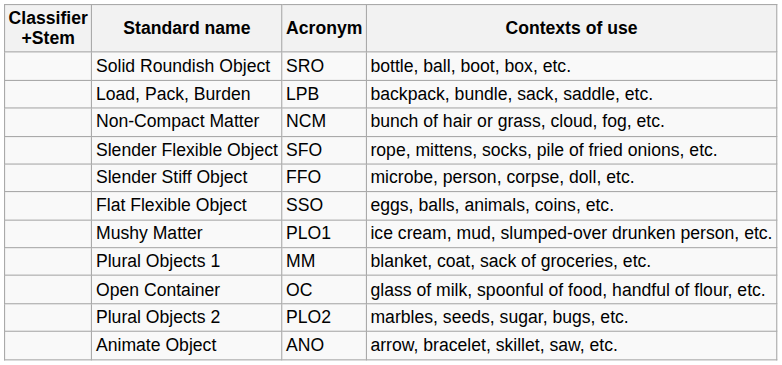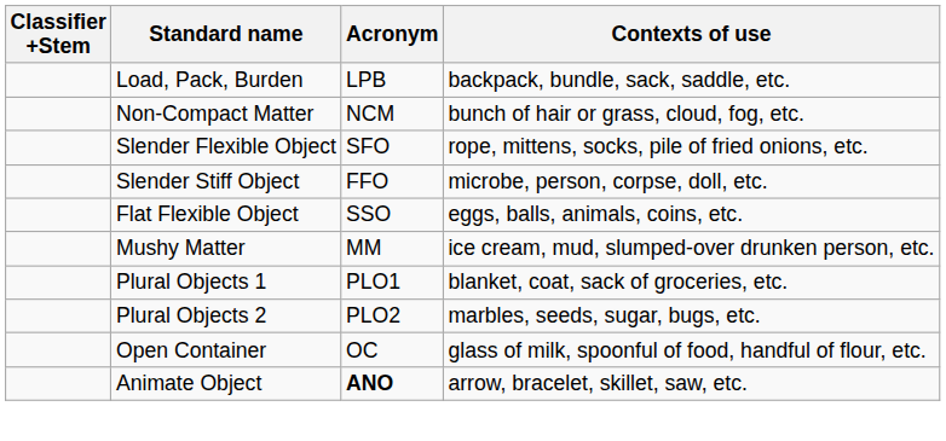 <table class="wikitable">
 <tr>
 <th>Classifier<br>+Stem</th>
 <th>Standard name</th>
 <th>Acronym</th>
 <th>Contexts of use</th>
-</tr>
-<tr>
-<td></td>
-<td>Solid Roundish Object</td>
-<td>SRO</td>
-<td>bottle, ball, boot, box, etc.</td>
 </tr>
 <tr>
 <td></td>
 <td>Load, Pack, Burden</td>
 <td>LPB</td>
 <td>backpack, bundle, sack, saddle, etc.</td>
 </tr>
 <tr>
 <td></td>
 <td>Non-Compact Matter</td>
 <td>NCM</td>
 <td>bunch of hair or grass, cloud, fog, etc.</td>
 </tr>
 <tr>
 <td></td>
 <td>Slender Flexible Object</td>
 <td>SFO</td>
 <td>rope, mittens, socks, pile of fried onions, etc.</td>
 </tr>
 <tr>
 <td></td>
 <td>Slender Stiff Object</td>
 <td>FFO</td>
 <td>microbe, person, corpse, doll, etc.</td>
 </tr>
 <tr>
 <td></td>
 <td>Flat Flexible Object</td>
 <td>SSO</td>
 <td>eggs, balls, animals, coins, etc.</td>
 </tr>
 <tr>
 <td></td>
 <td>Mushy Matter</td>
-<td>PLO1</td>
+<td>MM</td>
 <td>ice cream, mud, slumped-over drunken person, etc.</td>
 </tr>
 <tr>
 <td></td>
 <td>Plural Objects 1</td>
-<td>MM</td>
+<td>PLO1</td>
 <td>blanket, coat, sack of groceries, etc.</td>
+</tr>
+<tr>
+<td></td>
+<td>Plural Objects 2</td>
+<td>PLO2</td>
+<td>marbles, seeds, sugar, bugs, etc.</td>
 </tr>
 <tr>
 <td></td>
 <td>Open Container</td>
 <td>OC</td>
 <td>glass of milk, spoonful of food, handful of flour, etc.</td>
 </tr>
 <tr>
 <td></td>
-<td>Plural Objects 2</td>
-<td>PLO2</td>
-<td>marbles, seeds, sugar, bugs, etc.</td>
-</tr>
-<tr>
-<td></td>
 <td>Animate Object</td>
-<td>ANO</td>
+<td><strong>ANO</strong></td>
 <td>arrow, bracelet, skillet, saw, etc.</td>
 </tr>
 </table>
